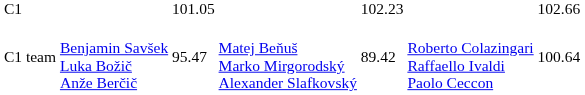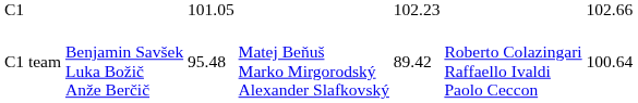 <table>
 <tr>
 <td>C1<br></td>
 <td></td>
 <td>101.05</td>
 <td></td>
 <td>102.23</td>
 <td></td>
 <td>102.66</td>
 </tr>
 <tr>
 <td>C1 team<br></td>
 <td><br><a href='#'>Benjamin Savšek</a><br><a href='#'>Luka Božič</a><br><a href='#'>Anže Berčič</a></td>
-<td>95.47</td>
+<td>95.48</td>
 <td><br><a href='#'>Matej Beňuš</a><br><a href='#'>Marko Mirgorodský</a><br><a href='#'>Alexander Slafkovský</a></td>
 <td>89.42</td>
 <td><br><a href='#'>Roberto Colazingari</a><br><a href='#'>Raffaello Ivaldi</a><br><a href='#'>Paolo Ceccon</a></td>
 <td>100.64</td>
 </tr>
 </table>
